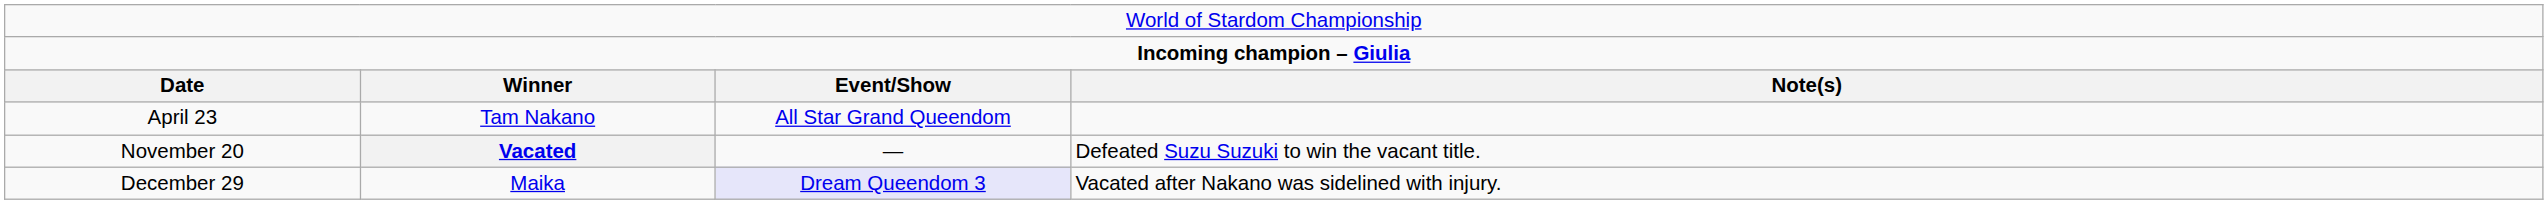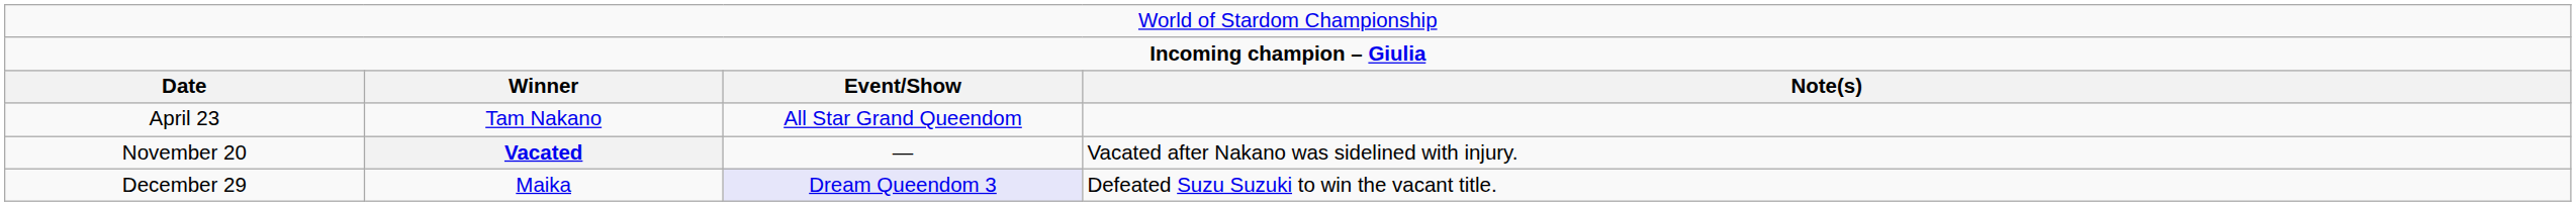 <table class="wikitable" style="text-align:center; width:100%;">
 <tr>
 <td colspan="5" style="text-align: center;"><a href='#'>World of Stardom Championship</a></td>
 </tr>
 <tr>
 <td colspan="5" style="text-align: center;"><strong>Incoming champion – <a href='#'>Giulia</a></strong></td>
 </tr>
 <tr>
 <th width=14%>Date</th>
 <th width=14%>Winner</th>
 <th width=14%>Event/Show</th>
 <th width=58%>Note(s)</th>
 </tr>
 <tr>
 <td>April 23</td>
 <td><a href='#'>Tam Nakano</a></td>
 <td><a href='#'>All Star Grand Queendom</a></td>
 <td></td>
 </tr>
 <tr>
 <td>November 20</td>
 <th><a href='#'>Vacated</a></th>
 <td>—</td>
-<td align=left>Defeated <a href='#'>Suzu Suzuki</a> to win the vacant title.</td>
+<td align=left>Vacated after Nakano was sidelined with injury.</td>
 </tr>
 <tr>
 <td>December 29</td>
 <td><a href='#'>Maika</a></td>
 <td style="background: lavender;"><a href='#'>Dream Queendom 3</a></td>
-<td align=left>Vacated after Nakano was sidelined with injury.</td>
+<td align=left>Defeated <a href='#'>Suzu Suzuki</a> to win the vacant title.</td>
 </tr>
 </table>
